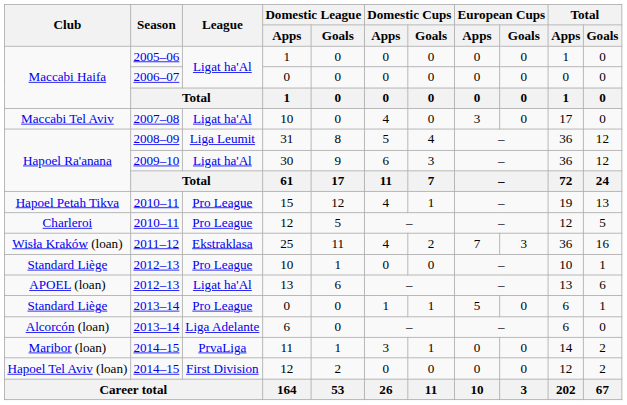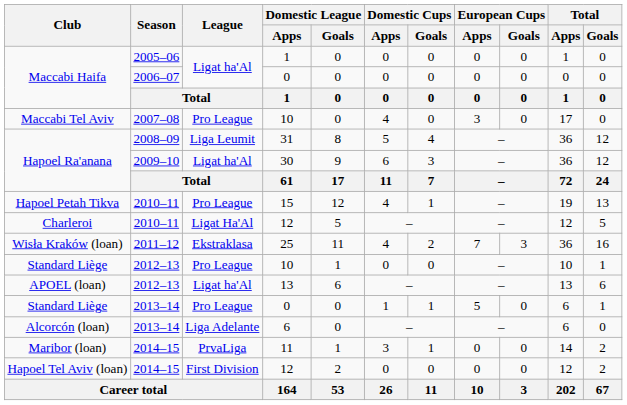 <table class="wikitable" style="text-align: center;">
 <tr>
 <th rowspan="2">Club</th>
 <th rowspan="2">Season</th>
 <th rowspan="2">League</th>
 <th colspan="2">Domestic League</th>
 <th colspan="2">Domestic Cups</th>
 <th colspan="2">European Cups</th>
 <th colspan="2">Total</th>
 </tr>
 <tr>
 <th>Apps</th>
 <th>Goals</th>
 <th>Apps</th>
 <th>Goals</th>
 <th>Apps</th>
 <th>Goals</th>
 <th>Apps</th>
 <th>Goals</th>
 </tr>
 <tr>
 <td rowspan="3" valign="center"><a href='#'>Maccabi Haifa</a></td>
 <td><a href='#'>2005–06</a></td>
 <td rowspan="2"><a href='#'>Ligat ha'Al</a></td>
 <td>1</td>
 <td>0</td>
 <td>0</td>
 <td>0</td>
 <td>0</td>
 <td>0</td>
 <td>1</td>
 <td>0</td>
 </tr>
 <tr>
 <td><a href='#'>2006–07</a></td>
 <td>0</td>
 <td>0</td>
 <td>0</td>
 <td>0</td>
 <td>0</td>
 <td>0</td>
 <td>0</td>
 <td>0</td>
 </tr>
 <tr>
 <th colspan="2">Total</th>
 <th>1</th>
 <th>0</th>
 <th>0</th>
 <th>0</th>
 <th>0</th>
 <th>0</th>
 <th>1</th>
 <th>0</th>
 </tr>
 <tr>
 <td rowspan="1" valign="center"><a href='#'>Maccabi Tel Aviv</a></td>
 <td><a href='#'>2007–08</a></td>
-<td><a href='#'>Ligat ha'Al</a></td>
+<td><a href='#'>Pro League</a></td>
 <td>10</td>
 <td>0</td>
 <td>4</td>
 <td>0</td>
 <td>3</td>
 <td>0</td>
 <td>17</td>
 <td>0</td>
 </tr>
 <tr>
 <td rowspan="3" valign="center"><a href='#'>Hapoel Ra'anana</a></td>
 <td><a href='#'>2008–09</a></td>
 <td><a href='#'>Liga Leumit</a></td>
 <td>31</td>
 <td>8</td>
 <td>5</td>
 <td>4</td>
 <td colspan="2">–</td>
 <td>36</td>
 <td>12</td>
 </tr>
 <tr>
 <td><a href='#'>2009–10</a></td>
 <td><a href='#'>Ligat ha'Al</a></td>
 <td>30</td>
 <td>9</td>
 <td>6</td>
 <td>3</td>
 <td colspan="2">–</td>
 <td>36</td>
 <td>12</td>
 </tr>
 <tr>
 <th colspan="2">Total</th>
 <th>61</th>
 <th>17</th>
 <th>11</th>
 <th>7</th>
 <th colspan="2">–</th>
 <th>72</th>
 <th>24</th>
 </tr>
 <tr>
 <td rowspan="1" valign="center"><a href='#'>Hapoel Petah Tikva</a></td>
 <td><a href='#'>2010–11</a></td>
 <td><a href='#'>Pro League</a></td>
 <td>15</td>
 <td>12</td>
 <td>4</td>
 <td>1</td>
 <td colspan="2">–</td>
 <td>19</td>
 <td>13</td>
 </tr>
 <tr>
 <td rowspan="1" valign="center"><a href='#'>Charleroi</a></td>
 <td><a href='#'>2010–11</a></td>
-<td><a href='#'>Pro League</a></td>
+<td><a href='#'>Ligat Ha'Al</a></td>
 <td>12</td>
 <td>5</td>
 <td colspan="2">–</td>
 <td colspan="2">–</td>
 <td>12</td>
 <td>5</td>
 </tr>
 <tr>
 <td rowspan="1" valign="center"><a href='#'>Wisła Kraków</a> (loan)</td>
 <td><a href='#'>2011–12</a></td>
 <td><a href='#'>Ekstraklasa</a></td>
 <td>25</td>
 <td>11</td>
 <td>4</td>
 <td>2</td>
 <td>7</td>
 <td>3</td>
 <td>36</td>
 <td>16</td>
 </tr>
 <tr>
 <td rowspan="1" valign="center"><a href='#'>Standard Liège</a></td>
 <td><a href='#'>2012–13</a></td>
 <td><a href='#'>Pro League</a></td>
 <td>10</td>
 <td>1</td>
 <td>0</td>
 <td>0</td>
 <td colspan="2">–</td>
 <td>10</td>
 <td>1</td>
 </tr>
 <tr>
 <td rowspan="1" valign="center"><a href='#'>APOEL</a> (loan)</td>
 <td><a href='#'>2012–13</a></td>
 <td><a href='#'>Ligat ha'Al</a></td>
 <td>13</td>
 <td>6</td>
 <td colspan="2">–</td>
 <td colspan="2">–</td>
 <td>13</td>
 <td>6</td>
 </tr>
 <tr>
 <td rowspan="1" valign="center"><a href='#'>Standard Liège</a></td>
 <td><a href='#'>2013–14</a></td>
 <td><a href='#'>Pro League</a></td>
 <td>0</td>
 <td>0</td>
 <td>1</td>
 <td>1</td>
 <td>5</td>
 <td>0</td>
 <td>6</td>
 <td>1</td>
 </tr>
 <tr>
 <td rowspan="1" valign="center"><a href='#'>Alcorcón</a> (loan)</td>
 <td><a href='#'>2013–14</a></td>
 <td><a href='#'>Liga Adelante</a></td>
 <td>6</td>
 <td>0</td>
 <td colspan="2">–</td>
 <td colspan="2">–</td>
 <td>6</td>
 <td>0</td>
 </tr>
 <tr>
 <td rowspan="1" valign="center"><a href='#'>Maribor</a> (loan)</td>
 <td><a href='#'>2014–15</a></td>
 <td><a href='#'>PrvaLiga</a></td>
 <td>11</td>
 <td>1</td>
 <td>3</td>
 <td>1</td>
 <td>0</td>
 <td>0</td>
 <td>14</td>
 <td>2</td>
 </tr>
 <tr>
 <td rowspan="1" valign="center"><a href='#'>Hapoel Tel Aviv</a> (loan)</td>
 <td><a href='#'>2014–15</a></td>
 <td><a href='#'>First Division</a></td>
 <td>12</td>
 <td>2</td>
 <td>0</td>
 <td>0</td>
 <td>0</td>
 <td>0</td>
 <td>12</td>
 <td>2</td>
 </tr>
 <tr>
 <th colspan="3">Career total</th>
 <th>164</th>
 <th>53</th>
 <th>26</th>
 <th>11</th>
 <th>10</th>
 <th>3</th>
 <th>202</th>
 <th>67</th>
 </tr>
 </table>
